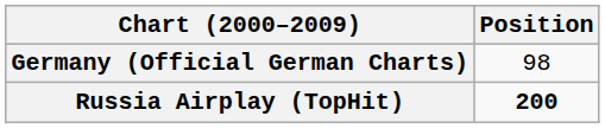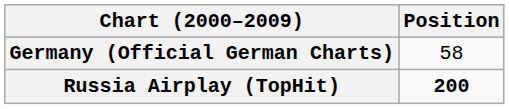 <table class="wikitable plainrowheaders" style="text-align:center">
 <tr>
 <th scope="col">Chart (2000–2009)</th>
 <th scope="col">Position</th>
 </tr>
 <tr>
 <th scope="row">Germany (Official German Charts)</th>
-<td>98</td>
+<td>58</td>
 </tr>
 <tr>
 <th scope="row">Russia Airplay (TopHit)</th>
 <td><strong>200</strong></td>
 </tr>
 </table>
